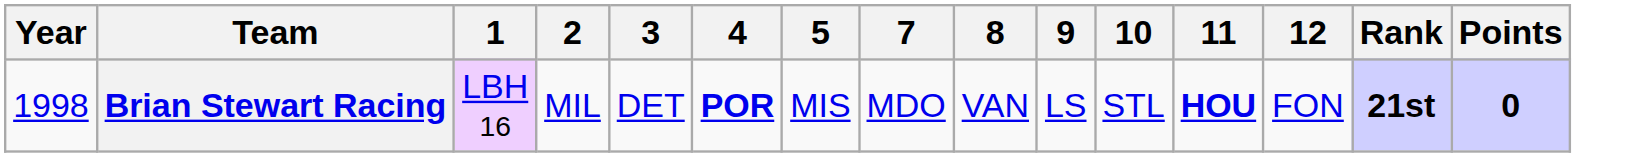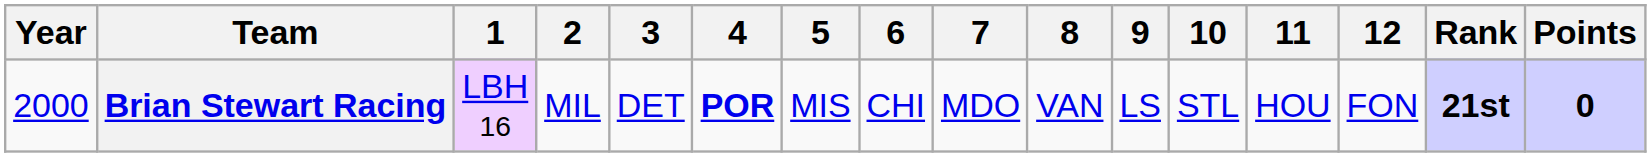 <table class="wikitable" style="text-align:center; font-size:90%">
 <tr>
 <th>Year</th>
 <th>Team</th>
 <th>1</th>
 <th>2</th>
 <th>3</th>
 <th>4</th>
 <th>5</th>
+<th>6</th>
 <th>7</th>
 <th>8</th>
 <th>9</th>
 <th>10</th>
 <th>11</th>
 <th>12</th>
 <th>Rank</th>
 <th>Points</th>
 </tr>
 <tr>
-<td><a href='#'>1998</a></td>
+<td><a href='#'>2000</a></td>
 <th><a href='#'>Brian Stewart Racing</a></th>
 <td style="background:#EFCFFF;"><a href='#'>LBH</a><br><small>16</small></td>
 <td><a href='#'>MIL</a></td>
 <td><a href='#'>DET</a></td>
 <td><strong><a href='#'>POR</a></strong></td>
 <td><a href='#'>MIS</a></td>
+<td><a href='#'>CHI</a></td>
 <td><a href='#'>MDO</a></td>
 <td><a href='#'>VAN</a></td>
 <td><a href='#'>LS</a></td>
 <td><a href='#'>STL</a></td>
-<td><strong><a href='#'>HOU</a></strong></td>
+<td><a href='#'>HOU</a></td>
 <td><a href='#'>FON</a></td>
 <td style="background:#CFCFFF;"><strong>21st</strong></td>
 <td style="background:#CFCFFF;"><strong>0</strong></td>
 </tr>
 </table>
